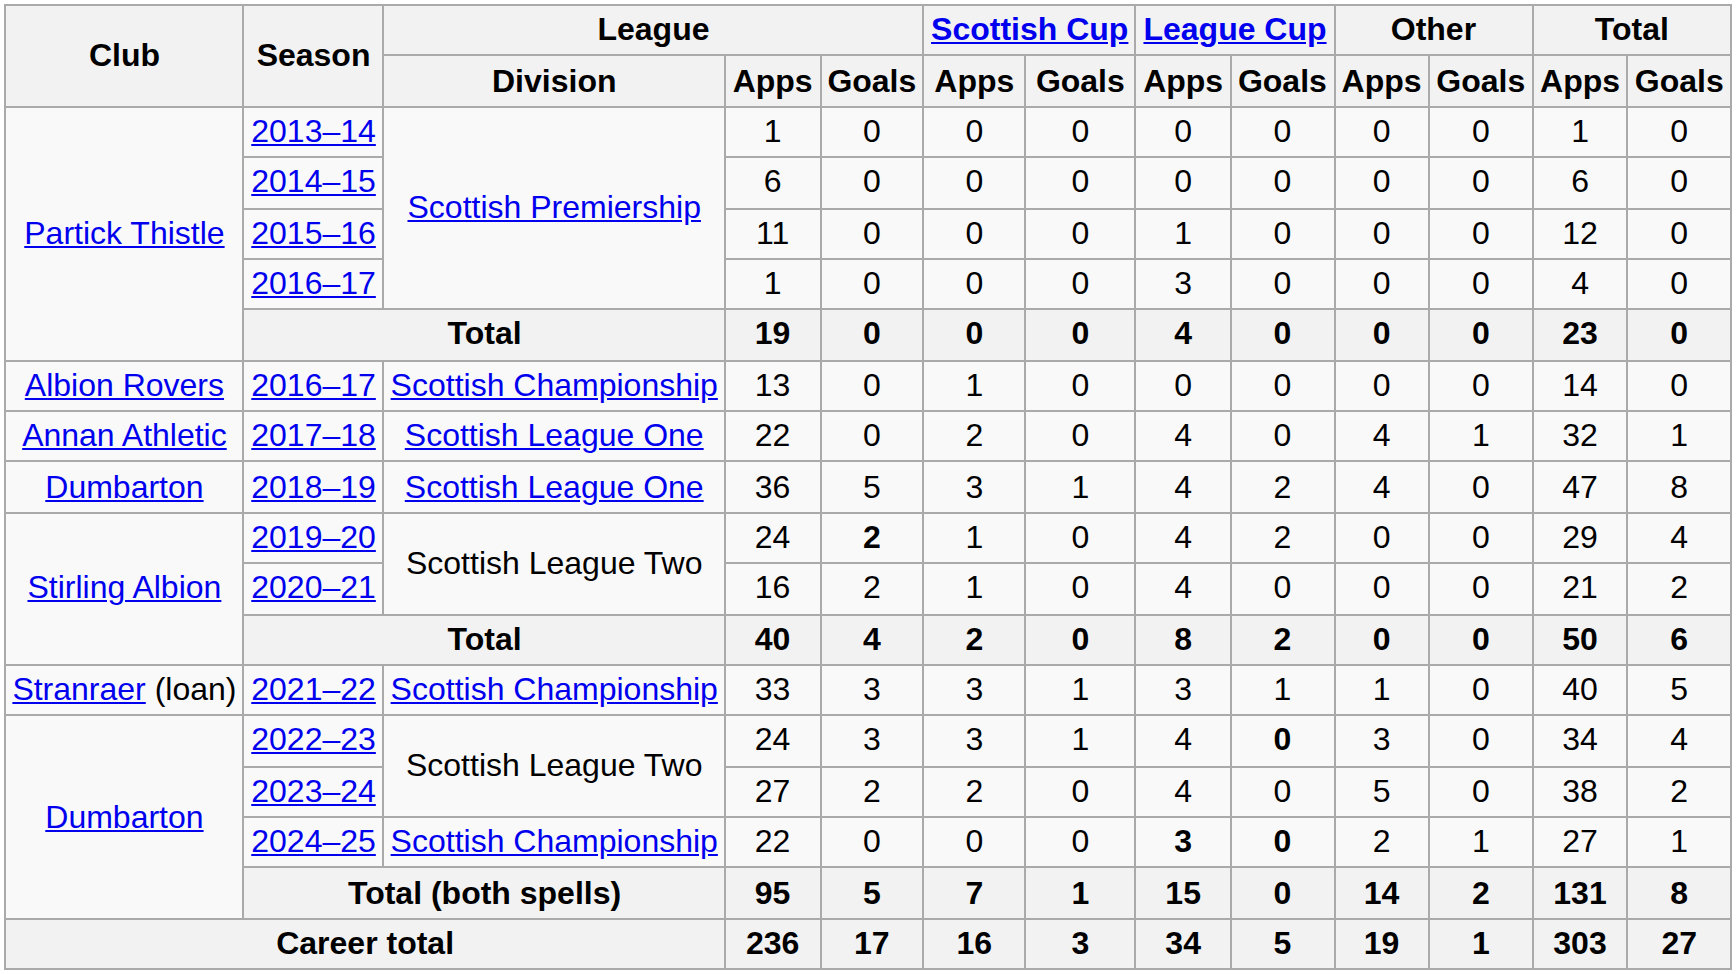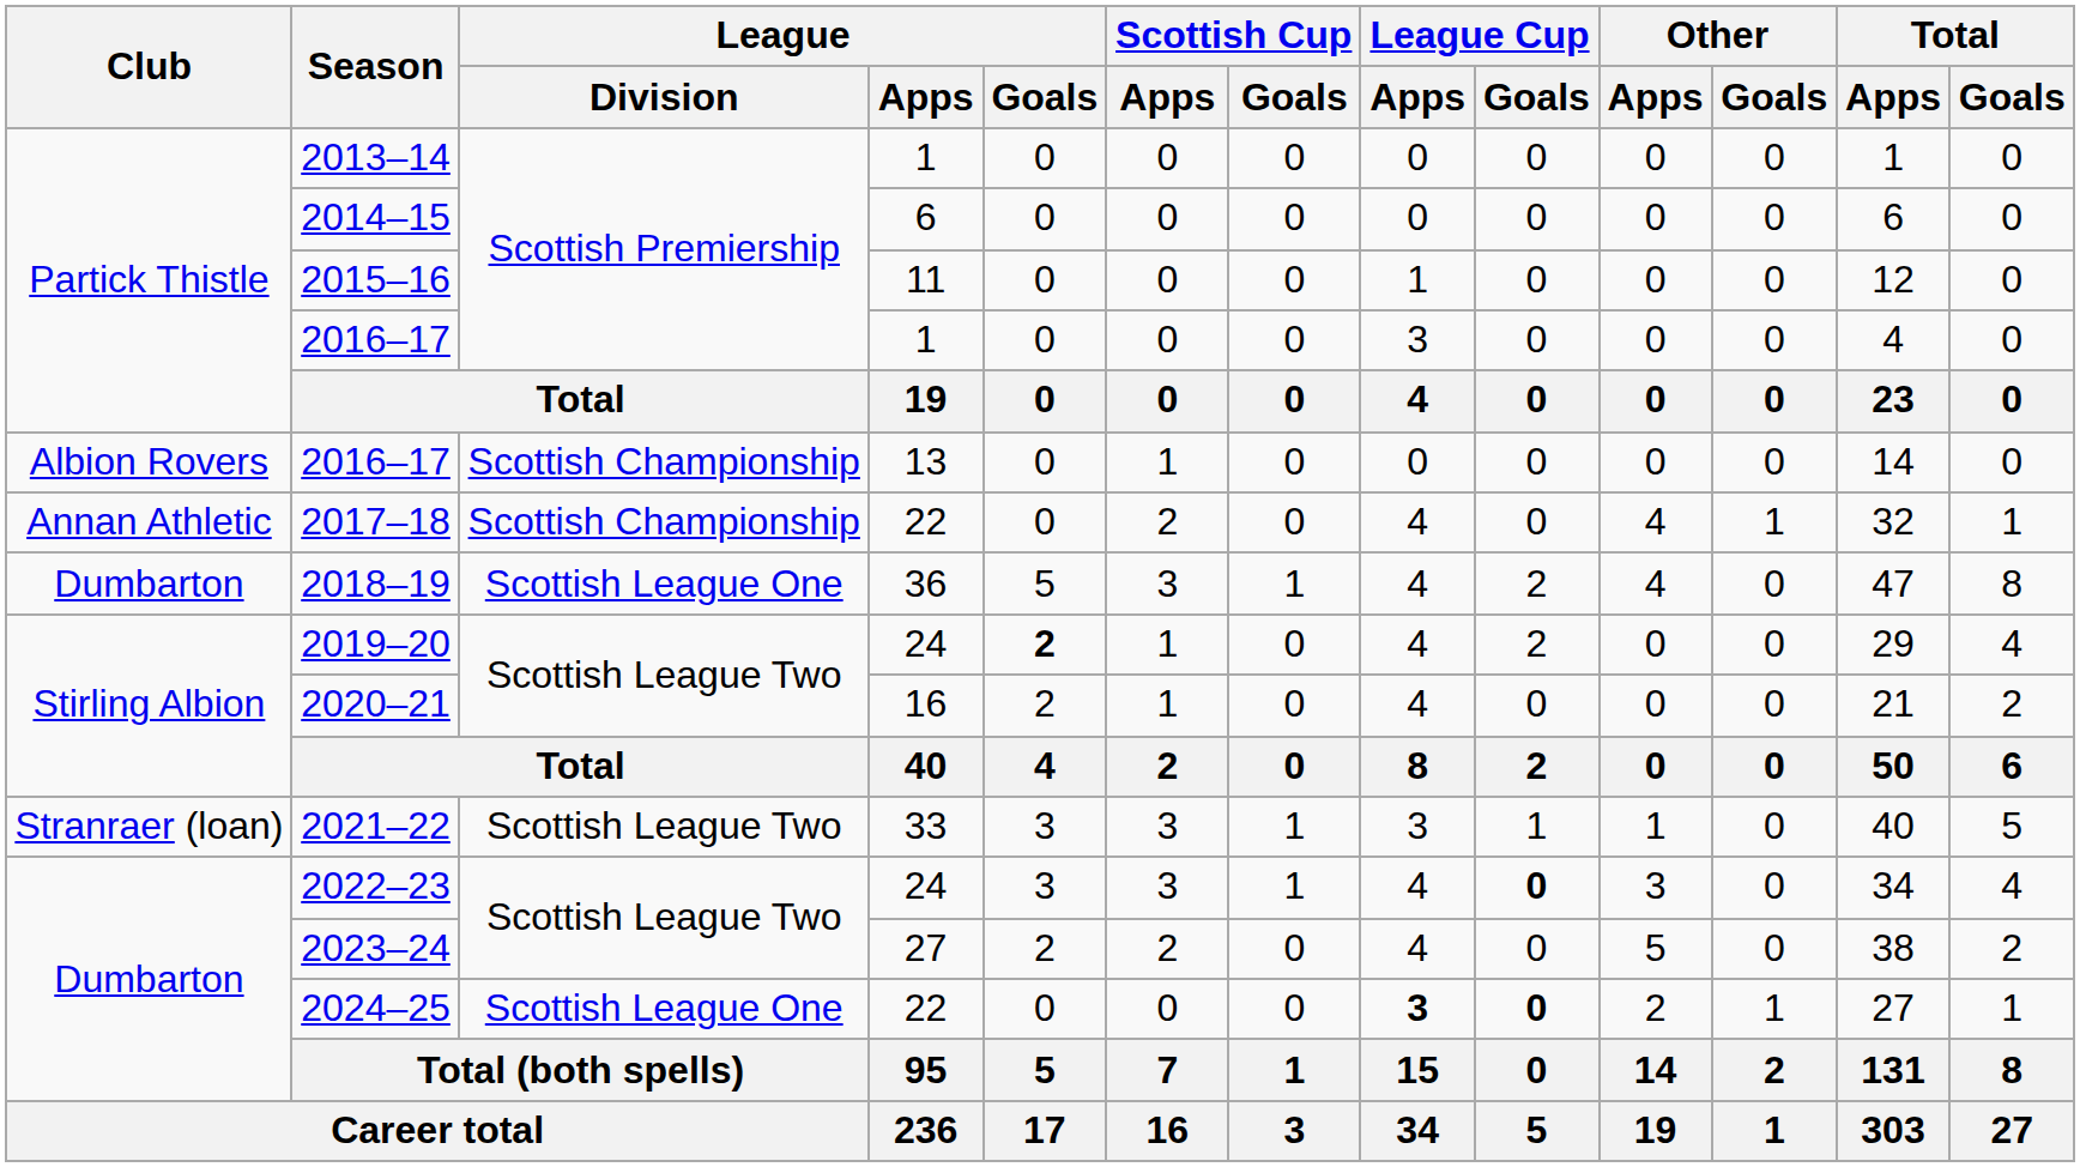 <table class="wikitable" style="text-align: center">
 <tr>
 <th rowspan="2">Club</th>
 <th rowspan="2">Season</th>
 <th colspan="3">League</th>
 <th colspan="2"><a href='#'>Scottish Cup</a></th>
 <th colspan="2"><a href='#'>League Cup</a></th>
 <th colspan="2">Other</th>
 <th colspan="2">Total</th>
 </tr>
 <tr>
 <th>Division</th>
 <th>Apps</th>
 <th>Goals</th>
 <th>Apps</th>
 <th>Goals</th>
 <th>Apps</th>
 <th>Goals</th>
 <th>Apps</th>
 <th>Goals</th>
 <th>Apps</th>
 <th>Goals</th>
 </tr>
 <tr>
 <td rowspan="5"><a href='#'>Partick Thistle</a></td>
 <td><a href='#'>2013–14</a></td>
 <td rowspan="4"><a href='#'>Scottish Premiership</a></td>
 <td>1</td>
 <td>0</td>
 <td>0</td>
 <td>0</td>
 <td>0</td>
 <td>0</td>
 <td>0</td>
 <td>0</td>
 <td>1</td>
 <td>0</td>
 </tr>
 <tr>
 <td><a href='#'>2014–15</a></td>
 <td>6</td>
 <td>0</td>
 <td>0</td>
 <td>0</td>
 <td>0</td>
 <td>0</td>
 <td>0</td>
 <td>0</td>
 <td>6</td>
 <td>0</td>
 </tr>
 <tr>
 <td><a href='#'>2015–16</a></td>
 <td>11</td>
 <td>0</td>
 <td>0</td>
 <td>0</td>
 <td>1</td>
 <td>0</td>
 <td>0</td>
 <td>0</td>
 <td>12</td>
 <td>0</td>
 </tr>
 <tr>
 <td><a href='#'>2016–17</a></td>
 <td>1</td>
 <td>0</td>
 <td>0</td>
 <td>0</td>
 <td>3</td>
 <td>0</td>
 <td>0</td>
 <td>0</td>
 <td>4</td>
 <td>0</td>
 </tr>
 <tr>
 <th colspan="2">Total</th>
 <th>19</th>
 <th>0</th>
 <th>0</th>
 <th>0</th>
 <th>4</th>
 <th>0</th>
 <th>0</th>
 <th>0</th>
 <th>23</th>
 <th>0</th>
 </tr>
 <tr>
 <td><a href='#'>Albion Rovers</a></td>
 <td><a href='#'>2016–17</a></td>
 <td><a href='#'>Scottish Championship</a></td>
 <td>13</td>
 <td>0</td>
 <td>1</td>
 <td>0</td>
 <td>0</td>
 <td>0</td>
 <td>0</td>
 <td>0</td>
 <td>14</td>
 <td>0</td>
 </tr>
 <tr>
 <td><a href='#'>Annan Athletic</a></td>
 <td><a href='#'>2017–18</a></td>
-<td><a href='#'>Scottish League One</a></td>
+<td><a href='#'>Scottish Championship</a></td>
 <td>22</td>
 <td>0</td>
 <td>2</td>
 <td>0</td>
 <td>4</td>
 <td>0</td>
 <td>4</td>
 <td>1</td>
 <td>32</td>
 <td>1</td>
 </tr>
 <tr>
 <td><a href='#'>Dumbarton</a></td>
 <td><a href='#'>2018–19</a></td>
 <td><a href='#'>Scottish League One</a></td>
 <td>36</td>
 <td>5</td>
 <td>3</td>
 <td>1</td>
 <td>4</td>
 <td>2</td>
 <td>4</td>
 <td>0</td>
 <td>47</td>
 <td>8</td>
 </tr>
 <tr>
 <td rowspan="3"><a href='#'>Stirling Albion</a></td>
 <td><a href='#'>2019–20</a></td>
 <td rowspan="2">Scottish League Two</td>
 <td>24</td>
 <td><strong>2</strong></td>
 <td>1</td>
 <td>0</td>
 <td>4</td>
 <td>2</td>
 <td>0</td>
 <td>0</td>
 <td>29</td>
 <td>4</td>
 </tr>
 <tr>
 <td><a href='#'>2020–21</a></td>
 <td>16</td>
 <td>2</td>
 <td>1</td>
 <td>0</td>
 <td>4</td>
 <td>0</td>
 <td>0</td>
 <td>0</td>
 <td>21</td>
 <td>2</td>
 </tr>
 <tr>
 <th colspan="2">Total</th>
 <th>40</th>
 <th>4</th>
 <th>2</th>
 <th>0</th>
 <th>8</th>
 <th>2</th>
 <th>0</th>
 <th>0</th>
 <th>50</th>
 <th>6</th>
 </tr>
 <tr>
 <td><a href='#'>Stranraer</a> (loan)</td>
 <td><a href='#'>2021–22</a></td>
-<td><a href='#'>Scottish Championship</a></td>
+<td>Scottish League Two</td>
 <td>33</td>
 <td>3</td>
 <td>3</td>
 <td>1</td>
 <td>3</td>
 <td>1</td>
 <td>1</td>
 <td>0</td>
 <td>40</td>
 <td>5</td>
 </tr>
 <tr>
 <td rowspan="4"><a href='#'>Dumbarton</a></td>
 <td><a href='#'>2022–23</a></td>
 <td rowspan="2">Scottish League Two</td>
 <td>24</td>
 <td>3</td>
 <td>3</td>
 <td>1</td>
 <td>4</td>
 <td><strong>0</strong></td>
 <td>3</td>
 <td>0</td>
 <td>34</td>
 <td>4</td>
 </tr>
 <tr>
 <td><a href='#'>2023–24</a></td>
 <td>27</td>
 <td>2</td>
 <td>2</td>
 <td>0</td>
 <td>4</td>
 <td>0</td>
 <td>5</td>
 <td>0</td>
 <td>38</td>
 <td>2</td>
 </tr>
 <tr>
 <td><a href='#'>2024–25</a></td>
-<td><a href='#'>Scottish Championship</a></td>
+<td><a href='#'>Scottish League One</a></td>
 <td>22</td>
 <td>0</td>
 <td>0</td>
 <td>0</td>
 <td><strong>3</strong></td>
 <td><strong>0</strong></td>
 <td>2</td>
 <td>1</td>
 <td>27</td>
 <td>1</td>
 </tr>
 <tr>
 <th colspan="2">Total (both spells)</th>
 <th>95</th>
 <th>5</th>
 <th>7</th>
 <th>1</th>
 <th>15</th>
 <th>0</th>
 <th>14</th>
 <th>2</th>
 <th>131</th>
 <th>8</th>
 </tr>
 <tr>
 <th colspan="3">Career total</th>
 <th>236</th>
 <th>17</th>
 <th>16</th>
 <th>3</th>
 <th>34</th>
 <th>5</th>
 <th>19</th>
 <th>1</th>
 <th>303</th>
 <th>27</th>
 </tr>
 </table>
